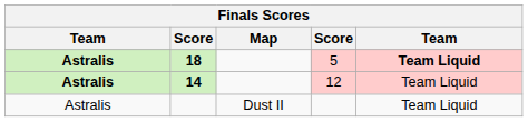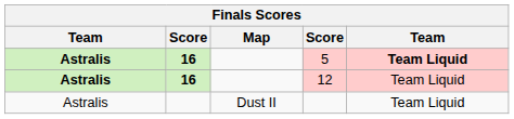 <table class="wikitable" style="text-align: center;">
 <tr>
 <th colspan=5>Finals Scores</th>
 </tr>
 <tr>
 <th width="181px">Team</th>
 <th width="20px">Score</th>
 <th width="100px">Map</th>
 <th width="20px">Score</th>
 <th width="181px">Team</th>
 </tr>
 <tr>
 <td style="background: #D0F0C0;"><strong>Astralis</strong></td>
-<td style="background: #D0F0C0;"><strong>18</strong></td>
+<td style="background: #D0F0C0;"><strong>16</strong></td>
 <td></td>
 <td style="background: #FFCCCC;">5</td>
 <td style="background: #FFCCCC;"><strong>Team Liquid</strong></td>
 </tr>
 <tr>
 <td style="background: #D0F0C0;"><strong>Astralis</strong></td>
-<td style="background: #D0F0C0;"><strong>14</strong></td>
+<td style="background: #D0F0C0;"><strong>16</strong></td>
 <td></td>
 <td style="background: #FFCCCC;">12</td>
 <td style="background: #FFCCCC;">Team Liquid</td>
 </tr>
 <tr>
 <td>Astralis</td>
 <td></td>
 <td>Dust II</td>
 <td></td>
 <td>Team Liquid</td>
 </tr>
 </table>
